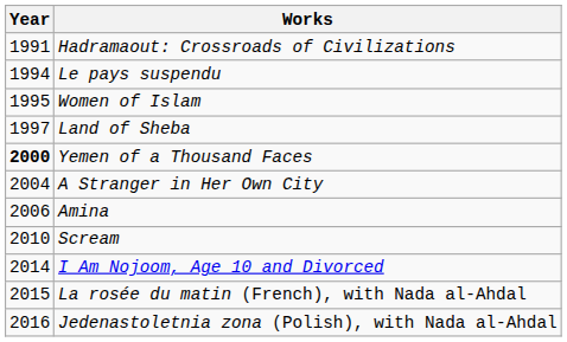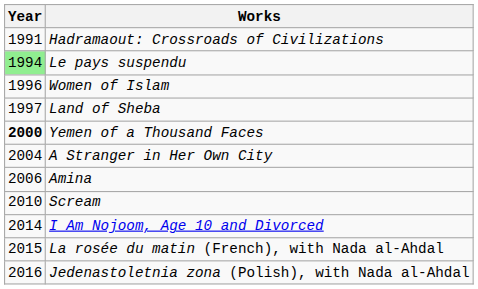 <table class="wikitable">
 <tr>
 <th>Year</th>
 <th>Works</th>
 </tr>
 <tr>
 <td>1991</td>
 <td><em>Hadramaout: Crossroads of Civilizations</em></td>
 </tr>
 <tr>
-<td>1994</td>
+<td style="background: lightgreen;">1994</td>
 <td><em>Le pays suspendu</em></td>
 </tr>
 <tr>
-<td>1995</td>
+<td>1996</td>
 <td><em>Women of Islam</em></td>
 </tr>
 <tr>
 <td>1997</td>
 <td><em>Land of Sheba</em></td>
 </tr>
 <tr>
 <td><strong>2000</strong></td>
 <td><em>Yemen of a Thousand Faces</em></td>
 </tr>
 <tr>
 <td>2004</td>
 <td><em>A Stranger in Her Own City</em></td>
 </tr>
 <tr>
 <td>2006</td>
 <td><em>Amina</em></td>
 </tr>
 <tr>
 <td>2010</td>
 <td><em>Scream</em></td>
 </tr>
 <tr>
 <td>2014</td>
 <td><em><a href='#'>I Am Nojoom, Age 10 and Divorced</a></em></td>
 </tr>
 <tr>
 <td>2015</td>
 <td><em>La rosée du matin</em> (French), with Nada al-Ahdal</td>
 </tr>
 <tr>
 <td>2016</td>
 <td><em>Jedenastoletnia zona</em> (Polish), with Nada al-Ahdal</td>
 </tr>
 </table>
